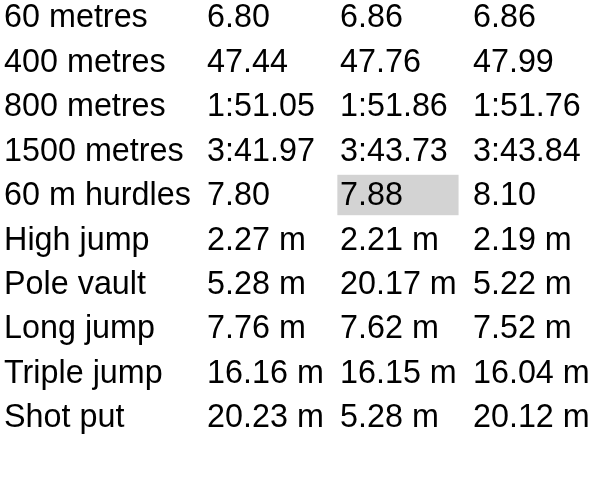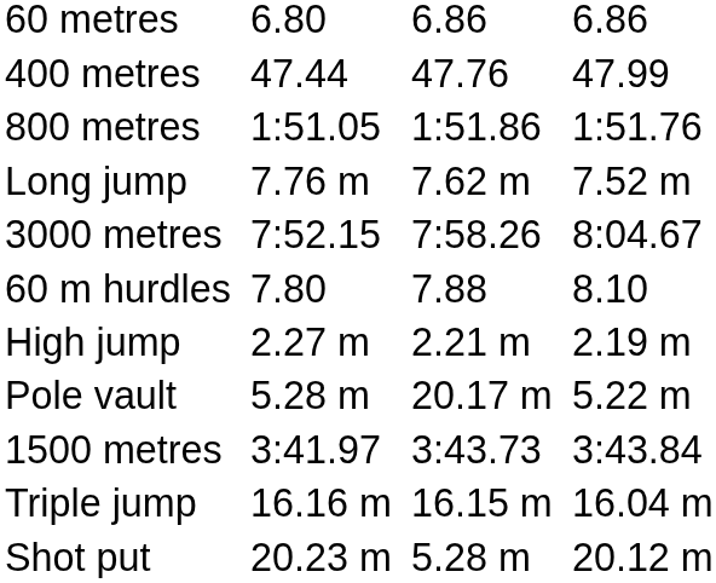 <table>
 <tr>
 <td>60 metres</td>
 <td></td>
 <td>6.80</td>
 <td></td>
 <td>6.86</td>
 <td></td>
 <td>6.86</td>
 </tr>
 <tr>
 <td>400 metres</td>
 <td></td>
 <td>47.44</td>
 <td></td>
 <td>47.76</td>
 <td></td>
 <td>47.99</td>
 </tr>
 <tr>
 <td>800 metres</td>
 <td></td>
 <td>1:51.05</td>
 <td></td>
 <td>1:51.86</td>
 <td></td>
 <td>1:51.76</td>
 </tr>
 <tr>
-<td>1500 metres</td>
+<td>Long jump</td>
 <td></td>
-<td>3:41.97</td>
+<td>7.76 m</td>
 <td></td>
-<td>3:43.73 </td>
+<td>7.62 m</td>
 <td></td>
-<td>3:43.84</td>
+<td>7.52 m</td>
+</tr>
+<tr>
+<td>3000 metres</td>
+<td></td>
+<td>7:52.15</td>
+<td></td>
+<td>7:58.26</td>
+<td></td>
+<td>8:04.67</td>
 </tr>
 <tr>
 <td>60 m hurdles</td>
 <td></td>
 <td>7.80</td>
 <td></td>
-<td style="background: lightgrey;">7.88</td>
+<td>7.88</td>
 <td></td>
 <td>8.10</td>
 </tr>
 <tr>
 <td>High jump</td>
 <td></td>
 <td>2.27 m</td>
 <td></td>
 <td>2.21 m</td>
 <td></td>
 <td>2.19 m</td>
 </tr>
 <tr>
 <td>Pole vault</td>
 <td></td>
 <td>5.28 m</td>
 <td></td>
 <td>20.17 m</td>
 <td></td>
 <td>5.22 m</td>
 </tr>
 <tr>
-<td>Long jump</td>
+<td>1500 metres</td>
 <td></td>
-<td>7.76 m</td>
+<td>3:41.97</td>
 <td></td>
-<td>7.62 m</td>
+<td>3:43.73 </td>
 <td></td>
-<td>7.52 m</td>
+<td>3:43.84</td>
 </tr>
 <tr>
 <td>Triple jump</td>
 <td></td>
 <td>16.16 m</td>
 <td></td>
 <td>16.15 m</td>
 <td></td>
 <td>16.04 m</td>
 </tr>
 <tr>
 <td>Shot put</td>
 <td></td>
 <td>20.23 m</td>
 <td></td>
 <td>5.28 m</td>
 <td></td>
 <td>20.12 m</td>
 </tr>
 </table>
